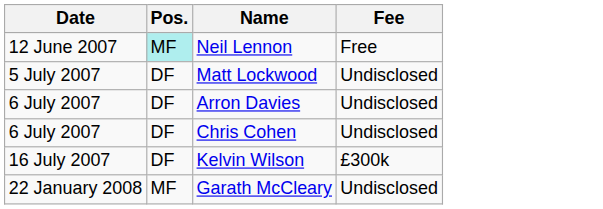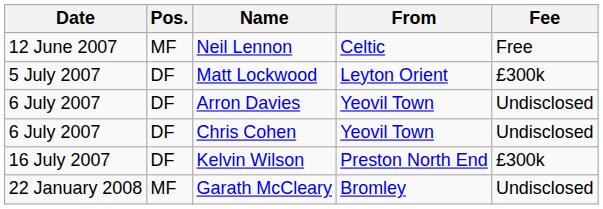 <table class="wikitable">
 <tr>
 <th>Date</th>
 <th>Pos.</th>
 <th>Name</th>
+<th>From</th>
 <th>Fee</th>
 </tr>
 <tr>
 <td>12 June 2007</td>
-<td style="background: paleturquoise;">MF</td>
+<td>MF</td>
 <td> <a href='#'>Neil Lennon</a></td>
+<td><a href='#'>Celtic</a></td>
 <td>Free</td>
 </tr>
 <tr>
 <td>5 July 2007</td>
 <td>DF</td>
 <td> <a href='#'>Matt Lockwood</a></td>
-<td>Undisclosed</td>
+<td><a href='#'>Leyton Orient</a></td>
+<td>£300k</td>
 </tr>
 <tr>
 <td>6 July 2007</td>
 <td>DF</td>
 <td> <a href='#'>Arron Davies</a></td>
+<td><a href='#'>Yeovil Town</a></td>
 <td>Undisclosed</td>
 </tr>
 <tr>
 <td>6 July 2007</td>
 <td>DF</td>
 <td> <a href='#'>Chris Cohen</a></td>
+<td><a href='#'>Yeovil Town</a></td>
 <td>Undisclosed</td>
 </tr>
 <tr>
 <td>16 July 2007</td>
 <td>DF</td>
 <td> <a href='#'>Kelvin Wilson</a></td>
+<td><a href='#'>Preston North End</a></td>
 <td>£300k</td>
 </tr>
 <tr>
 <td>22 January 2008</td>
 <td>MF</td>
 <td> <a href='#'>Garath McCleary</a></td>
+<td><a href='#'>Bromley</a></td>
 <td>Undisclosed</td>
 </tr>
 </table>
